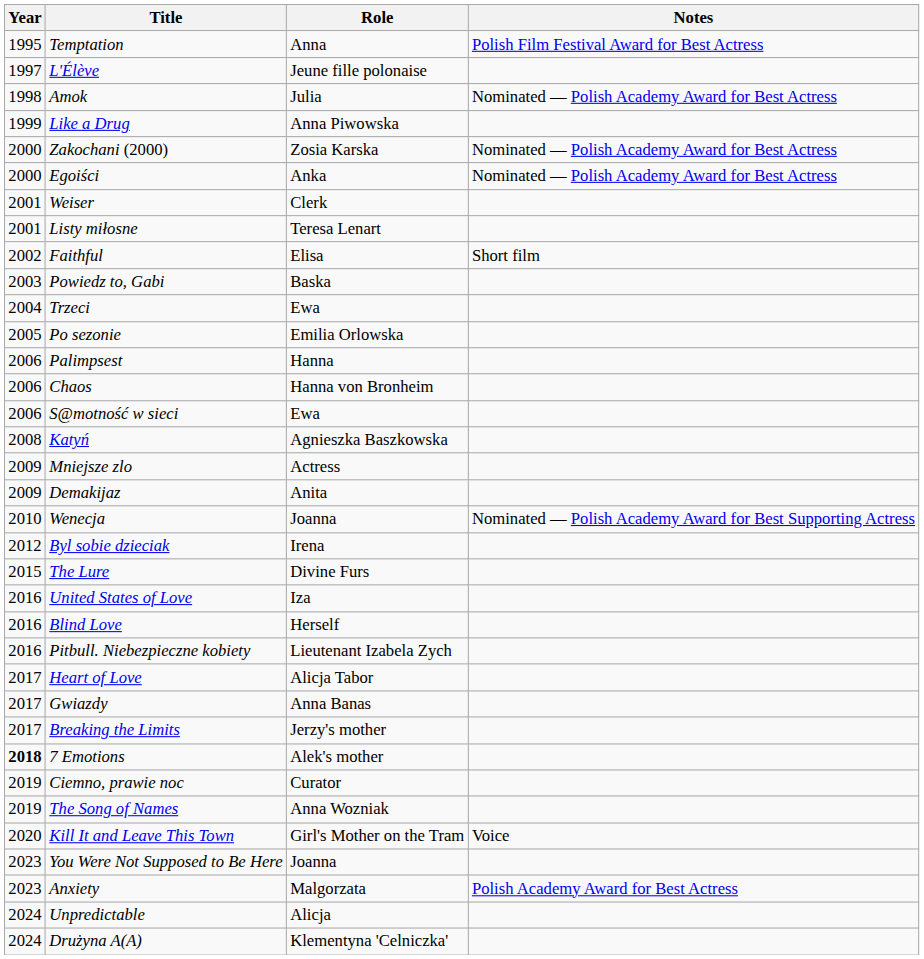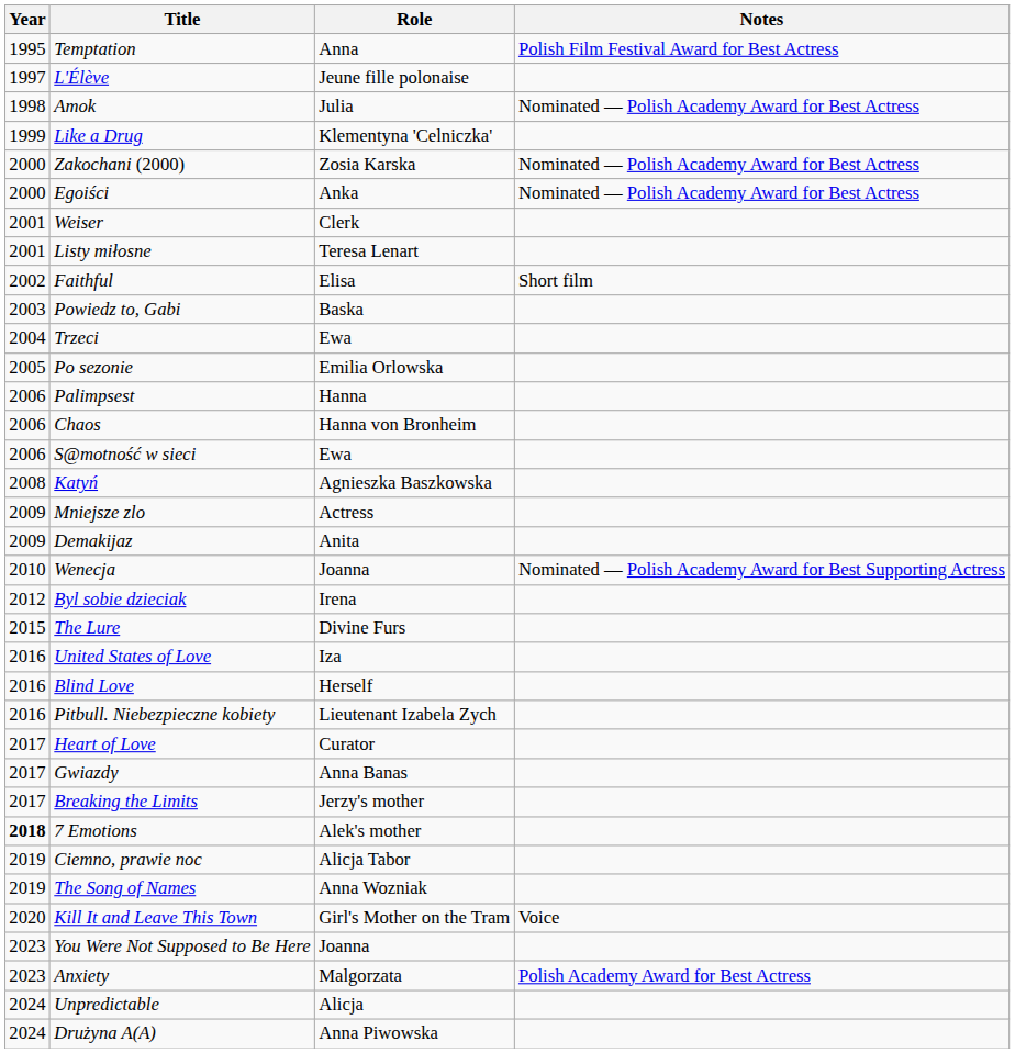 <table class="wikitable sortable">
 <tr>
 <th>Year</th>
 <th>Title</th>
 <th>Role</th>
 <th>Notes</th>
 </tr>
 <tr>
 <td>1995</td>
 <td><em>Temptation</em></td>
 <td>Anna</td>
 <td><a href='#'>Polish Film Festival Award for Best Actress</a></td>
 </tr>
 <tr>
 <td>1997</td>
 <td><em><a href='#'>L'Élève</a></em></td>
 <td>Jeune fille polonaise</td>
 <td></td>
 </tr>
 <tr>
 <td>1998</td>
 <td><em>Amok</em></td>
 <td>Julia</td>
 <td>Nominated — <a href='#'>Polish Academy Award for Best Actress</a></td>
 </tr>
 <tr>
 <td>1999</td>
 <td><em><a href='#'>Like a Drug</a></em></td>
-<td>Anna Piwowska</td>
+<td>Klementyna 'Celniczka'</td>
 <td></td>
 </tr>
 <tr>
 <td>2000</td>
 <td><em>Zakochani</em> (2000)</td>
 <td>Zosia Karska</td>
 <td>Nominated — <a href='#'>Polish Academy Award for Best Actress</a></td>
 </tr>
 <tr>
 <td>2000</td>
 <td><em>Egoiści</em></td>
 <td>Anka</td>
 <td>Nominated — <a href='#'>Polish Academy Award for Best Actress</a></td>
 </tr>
 <tr>
 <td>2001</td>
 <td><em>Weiser</em></td>
 <td>Clerk</td>
 <td></td>
 </tr>
 <tr>
 <td>2001</td>
 <td><em>Listy miłosne</em></td>
 <td>Teresa Lenart</td>
 <td></td>
 </tr>
 <tr>
 <td>2002</td>
 <td><em>Faithful</em></td>
 <td>Elisa</td>
 <td>Short film</td>
 </tr>
 <tr>
 <td>2003</td>
 <td><em>Powiedz to, Gabi</em></td>
 <td>Baska</td>
 <td></td>
 </tr>
 <tr>
 <td>2004</td>
 <td><em>Trzeci</em></td>
 <td>Ewa</td>
 <td></td>
 </tr>
 <tr>
 <td>2005</td>
 <td><em>Po sezonie</em></td>
 <td>Emilia Orlowska</td>
 <td></td>
 </tr>
 <tr>
 <td>2006</td>
 <td><em>Palimpsest</em></td>
 <td>Hanna</td>
 <td></td>
 </tr>
 <tr>
 <td>2006</td>
 <td><em>Chaos</em></td>
 <td>Hanna von Bronheim</td>
 <td></td>
 </tr>
 <tr>
 <td>2006</td>
 <td><em>S@motność w sieci</em></td>
 <td>Ewa</td>
 <td></td>
 </tr>
 <tr>
 <td>2008</td>
 <td><em><a href='#'>Katyń</a></em></td>
 <td>Agnieszka Baszkowska</td>
 <td></td>
 </tr>
 <tr>
 <td>2009</td>
 <td><em>Mniejsze zlo</em></td>
 <td>Actress</td>
 <td></td>
 </tr>
 <tr>
 <td>2009</td>
 <td><em>Demakijaz</em></td>
 <td>Anita</td>
 <td></td>
 </tr>
 <tr>
 <td>2010</td>
 <td><em>Wenecja</em></td>
 <td>Joanna</td>
 <td>Nominated — <a href='#'>Polish Academy Award for Best Supporting Actress</a></td>
 </tr>
 <tr>
 <td>2012</td>
 <td><em><a href='#'>Byl sobie dzieciak</a></em></td>
 <td>Irena</td>
 <td></td>
 </tr>
 <tr>
 <td>2015</td>
 <td><em><a href='#'>The Lure</a></em></td>
 <td>Divine Furs</td>
 <td></td>
 </tr>
 <tr>
 <td>2016</td>
 <td><em><a href='#'>United States of Love</a></em></td>
 <td>Iza</td>
 <td></td>
 </tr>
 <tr>
 <td>2016</td>
 <td><em><a href='#'>Blind Love</a></em></td>
 <td>Herself</td>
 <td></td>
 </tr>
 <tr>
 <td>2016</td>
 <td><em>Pitbull. Niebezpieczne kobiety</em></td>
 <td>Lieutenant Izabela Zych</td>
 <td></td>
 </tr>
 <tr>
 <td>2017</td>
 <td><em><a href='#'>Heart of Love</a></em></td>
-<td>Alicja Tabor</td>
+<td>Curator</td>
 </tr>
 <tr>
 <td>2017</td>
 <td><em>Gwiazdy</em></td>
 <td>Anna Banas</td>
 <td></td>
 </tr>
 <tr>
 <td>2017</td>
 <td><em><a href='#'>Breaking the Limits</a></em></td>
 <td>Jerzy's mother</td>
 <td></td>
 </tr>
 <tr>
 <td><strong>2018</strong></td>
 <td><em>7 Emotions</em></td>
 <td>Alek's mother</td>
 <td></td>
 </tr>
 <tr>
 <td>2019</td>
 <td><em>Ciemno, prawie noc</em></td>
-<td>Curator</td>
+<td>Alicja Tabor</td>
 <td></td>
 </tr>
 <tr>
 <td>2019</td>
 <td><em><a href='#'>The Song of Names</a></em></td>
 <td>Anna Wozniak</td>
 <td></td>
 </tr>
 <tr>
 <td>2020</td>
 <td><em><a href='#'>Kill It and Leave This Town</a></em></td>
 <td>Girl's Mother on the Tram</td>
 <td>Voice</td>
 </tr>
 <tr>
 <td>2023</td>
 <td><em>You Were Not Supposed to Be Here</em></td>
 <td>Joanna</td>
 <td></td>
 </tr>
 <tr>
 <td>2023</td>
 <td><em>Anxiety</em></td>
 <td>Malgorzata</td>
 <td><a href='#'>Polish Academy Award for Best Actress</a></td>
 </tr>
 <tr>
 <td>2024</td>
 <td><em>Unpredictable</em></td>
 <td>Alicja</td>
 <td></td>
 </tr>
 <tr>
 <td>2024</td>
 <td><em>Drużyna A(A)</em></td>
-<td>Klementyna 'Celniczka'</td>
+<td>Anna Piwowska</td>
 <td></td>
 </tr>
 </table>
